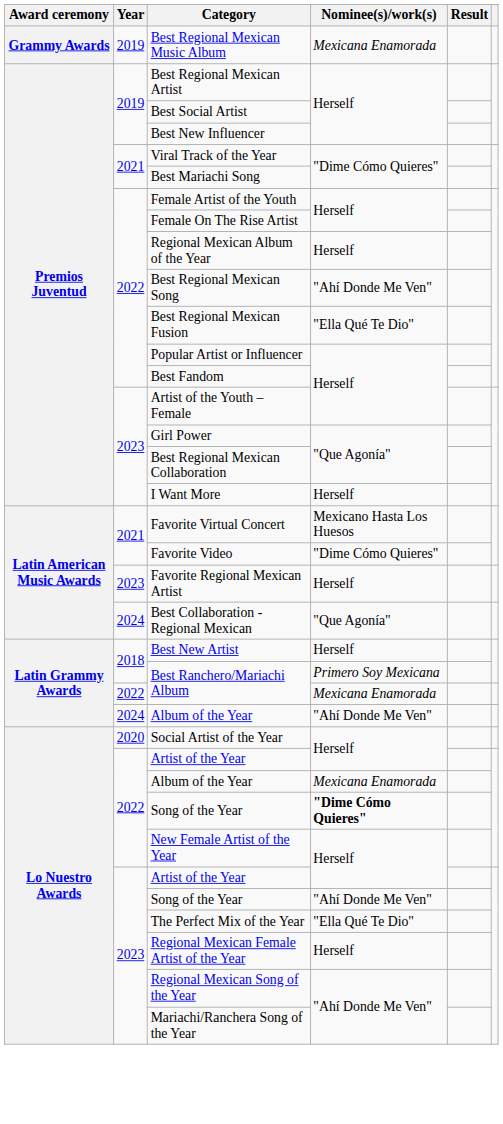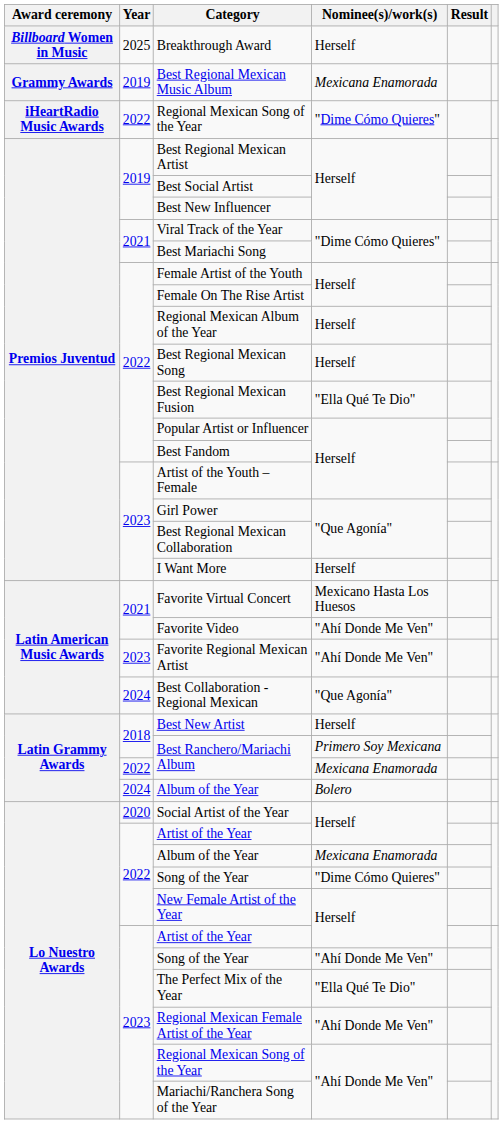 <table class="wikitable sortable plainrowheaders" style="width: 65%;">
 <tr>
 <th>Award ceremony</th>
 <th>Year</th>
 <th>Category</th>
 <th>Nominee(s)/work(s)</th>
 <th>Result</th>
 <th scope="col" class="unsortable"></th>
 </tr>
 <tr>
+<th scope="row"><a href='#'><em>Billboard</em> Women in Music</a></th>
+<td>2025</td>
+<td>Breakthrough Award</td>
+<td>Herself</td>
+<td></td>
+<td></td>
+</tr>
+<tr>
 <th scope="row"><a href='#'>Grammy Awards</a></th>
 <td><a href='#'>2019</a></td>
 <td><a href='#'>Best Regional Mexican Music Album</a></td>
 <td><em>Mexicana Enamorada</em></td>
+<td></td>
+<td></td>
+</tr>
+<tr>
+<th scope="row"><a href='#'>iHeartRadio Music Awards</a></th>
+<td><a href='#'>2022</a></td>
+<td>Regional Mexican Song of the Year</td>
+<td>"<a href='#'>Dime Cómo Quieres</a>"</td>
 <td></td>
 <td></td>
 </tr>
 <tr>
 <th rowspan="16" scope="row"><a href='#'>Premios Juventud</a></th>
 <td rowspan="3"><a href='#'>2019</a></td>
 <td>Best Regional Mexican Artist</td>
 <td rowspan="3">Herself</td>
 <td></td>
 <td rowspan="3"></td>
 </tr>
 <tr>
 <td>Best Social Artist</td>
 <td></td>
 </tr>
 <tr>
 <td>Best New Influencer</td>
 <td></td>
 </tr>
 <tr>
 <td rowspan="2"><a href='#'>2021</a></td>
 <td>Viral Track of the Year</td>
 <td rowspan="2">"Dime Cómo Quieres"</td>
 <td></td>
 <td rowspan="2"></td>
 </tr>
 <tr>
 <td>Best Mariachi Song</td>
 <td></td>
 </tr>
 <tr>
 <td rowspan="7"><a href='#'>2022</a></td>
 <td>Female Artist of the Youth</td>
 <td rowspan="2">Herself</td>
 <td></td>
 <td rowspan="7"></td>
 </tr>
 <tr>
 <td>Female On The Rise Artist</td>
 <td></td>
 </tr>
 <tr>
 <td>Regional Mexican Album of the Year</td>
 <td>Herself</td>
 <td></td>
 </tr>
 <tr>
 <td>Best Regional Mexican Song</td>
-<td>"Ahí Donde Me Ven"</td>
+<td>Herself</td>
 <td></td>
 </tr>
 <tr>
 <td>Best Regional Mexican Fusion</td>
 <td>"Ella Qué Te Dio"</td>
 <td></td>
 </tr>
 <tr>
 <td>Popular Artist or Influencer</td>
 <td rowspan="3">Herself</td>
 <td></td>
 </tr>
 <tr>
 <td>Best Fandom</td>
 <td></td>
 </tr>
 <tr>
 <td rowspan="4"><a href='#'>2023</a></td>
 <td>Artist of the Youth – Female</td>
 <td></td>
 <td rowspan="4"></td>
 </tr>
 <tr>
 <td>Girl Power</td>
 <td rowspan="2">"Que Agonía"</td>
 <td></td>
 </tr>
 <tr>
 <td>Best Regional Mexican Collaboration</td>
 <td></td>
 </tr>
 <tr>
 <td>I Want More</td>
 <td>Herself</td>
 <td></td>
 </tr>
 <tr>
 <th rowspan="4" scope="row"><a href='#'>Latin American Music Awards</a></th>
 <td rowspan="2"><a href='#'>2021</a></td>
 <td>Favorite Virtual Concert</td>
 <td>Mexicano Hasta Los Huesos</td>
 <td></td>
 <td rowspan="2"></td>
 </tr>
 <tr>
 <td>Favorite Video</td>
-<td>"Dime Cómo Quieres"</td>
+<td>"Ahí Donde Me Ven"</td>
 <td></td>
 </tr>
 <tr>
 <td><a href='#'>2023</a></td>
 <td>Favorite Regional Mexican Artist</td>
-<td>Herself</td>
+<td>"Ahí Donde Me Ven"</td>
 <td></td>
 <td></td>
 </tr>
 <tr>
 <td><a href='#'>2024</a></td>
 <td>Best Collaboration - Regional Mexican</td>
 <td>"Que Agonía"</td>
 <td></td>
 <td></td>
 </tr>
 <tr>
 <th rowspan="4" scope="row"><a href='#'>Latin Grammy Awards</a></th>
 <td rowspan="2"><a href='#'>2018</a></td>
 <td><a href='#'>Best New Artist</a></td>
 <td>Herself</td>
 <td></td>
 <td rowspan="2"></td>
 </tr>
 <tr>
 <td rowspan="2"><a href='#'>Best Ranchero/Mariachi Album</a></td>
 <td><em>Primero Soy Mexicana</em></td>
 <td></td>
 </tr>
 <tr>
 <td><a href='#'>2022</a></td>
 <td><em>Mexicana Enamorada</em></td>
 <td></td>
 <td></td>
 </tr>
 <tr>
 <td><a href='#'>2024</a></td>
 <td><a href='#'>Album of the Year</a></td>
-<td>"Ahí Donde Me Ven"</td>
+<td><em>Bolero</em></td>
 <td></td>
 <td></td>
 </tr>
 <tr>
 <th scope="row" rowspan="11"><a href='#'>Lo Nuestro Awards</a></th>
 <td><a href='#'>2020</a></td>
 <td>Social Artist of the Year</td>
 <td rowspan="2">Herself</td>
 <td></td>
 <td></td>
 </tr>
 <tr>
 <td rowspan="4"><a href='#'>2022</a></td>
 <td><a href='#'>Artist of the Year</a></td>
 <td></td>
 <td rowspan="4"></td>
 </tr>
 <tr>
 <td>Album of the Year</td>
 <td><em>Mexicana Enamorada</em></td>
 <td></td>
 </tr>
 <tr>
 <td>Song of the Year</td>
-<td><strong>"Dime Cómo Quieres"</strong></td>
+<td>"Dime Cómo Quieres"</td>
 <td></td>
 </tr>
 <tr>
 <td><a href='#'>New Female Artist of the Year</a></td>
 <td rowspan="2">Herself</td>
 <td></td>
 </tr>
 <tr>
 <td rowspan="6"><a href='#'>2023</a></td>
 <td><a href='#'>Artist of the Year</a></td>
 <td></td>
 <td rowspan="6"></td>
 </tr>
 <tr>
 <td>Song of the Year</td>
 <td>"Ahí Donde Me Ven"</td>
 <td></td>
 </tr>
 <tr>
 <td>The Perfect Mix of the Year</td>
 <td>"Ella Qué Te Dio"</td>
 <td></td>
 </tr>
 <tr>
 <td><a href='#'>Regional Mexican Female Artist of the Year</a></td>
-<td>Herself</td>
+<td>"Ahí Donde Me Ven"</td>
 <td></td>
 </tr>
 <tr>
 <td><a href='#'>Regional Mexican Song of the Year</a></td>
 <td rowspan="2">"Ahí Donde Me Ven"</td>
 <td></td>
 </tr>
 <tr>
 <td>Mariachi/Ranchera Song of the Year</td>
 <td></td>
 </tr>
 </table>
